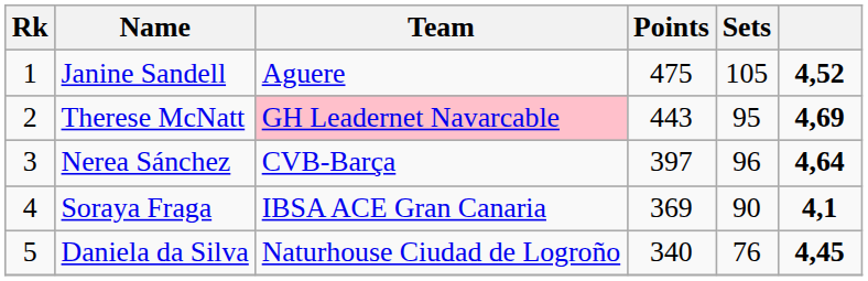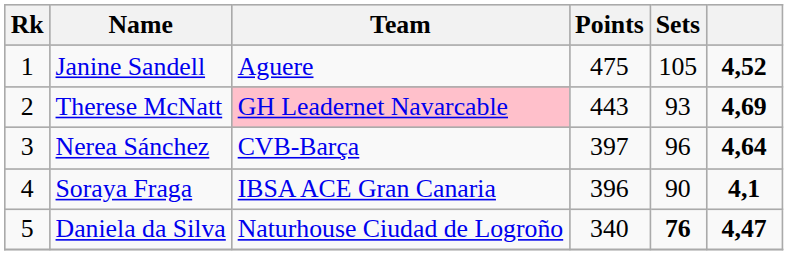 <table class="wikitable" style="text-align: center;">
 <tr>
 <th>Rk</th>
 <th>Name</th>
 <th>Team</th>
 <th>Points</th>
 <th>Sets</th>
 <th width=40></th>
 </tr>
 <tr>
 <td>1</td>
 <td align="left"> <a href='#'>Janine Sandell</a></td>
 <td align="left"><a href='#'>Aguere</a></td>
 <td>475</td>
 <td>105</td>
 <td><strong>4,52</strong></td>
 </tr>
 <tr>
 <td>2</td>
 <td align="left"> <a href='#'>Therese McNatt</a></td>
 <td align="left" style="background: pink;"><a href='#'>GH Leadernet Navarcable</a></td>
 <td>443</td>
-<td>95</td>
+<td>93</td>
 <td><strong>4,69</strong></td>
 </tr>
 <tr>
 <td>3</td>
 <td align="left"> <a href='#'>Nerea Sánchez</a></td>
 <td align="left"><a href='#'>CVB-Barça</a></td>
 <td>397</td>
 <td>96</td>
 <td><strong>4,64</strong></td>
 </tr>
 <tr>
 <td>4</td>
 <td align="left"> <a href='#'>Soraya Fraga</a></td>
 <td align="left"><a href='#'>IBSA ACE Gran Canaria</a></td>
-<td>369</td>
+<td>396</td>
 <td>90</td>
 <td><strong>4,1</strong></td>
 </tr>
 <tr>
 <td>5</td>
 <td align="left"> <a href='#'>Daniela da Silva</a></td>
 <td align="left"><a href='#'>Naturhouse Ciudad de Logroño</a></td>
 <td>340</td>
-<td>76</td>
-<td><strong>4,45</strong></td>
+<td><strong>76</strong></td>
+<td><strong>4,47</strong></td>
 </tr>
 <tr>
 </tr>
 </table>
